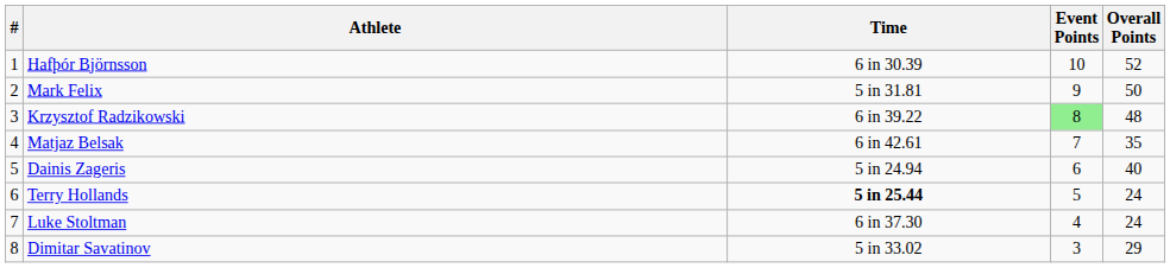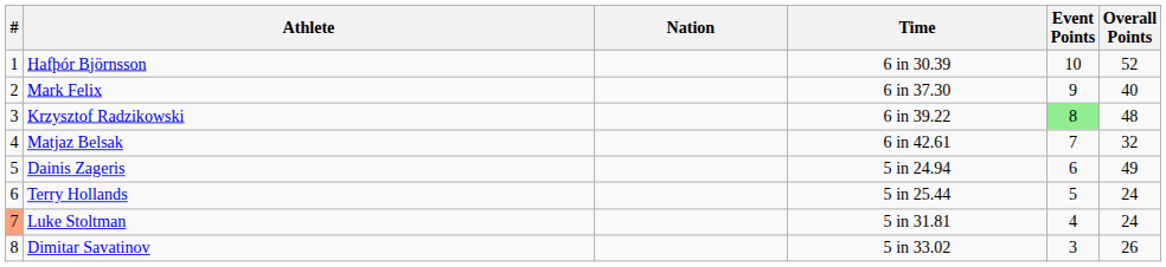 <table class="wikitable sortable" style="text-align:center;width: 70%;">
 <tr>
 <th scope="col" style="width: 10px;">#</th>
 <th scope="col">Athlete</th>
+<th scope="col">Nation</th>
 <th scope="col">Time</th>
 <th scope="col" style="width: 10px;">Event Points</th>
 <th scope="col" style="width: 10px;">Overall Points</th>
 </tr>
 <tr>
 <td>1</td>
 <td align=left><a href='#'>Hafþór Björnsson</a></td>
+<td align=left></td>
 <td>6 in 30.39</td>
 <td>10</td>
 <td>52</td>
 </tr>
 <tr>
 <td>2</td>
 <td align=left><a href='#'>Mark Felix</a></td>
-<td>5 in 31.81</td>
+<td align=left></td>
+<td>6 in 37.30</td>
 <td>9</td>
-<td>50</td>
+<td>40</td>
 </tr>
 <tr>
 <td>3</td>
 <td align=left><a href='#'>Krzysztof Radzikowski</a></td>
+<td align=left></td>
 <td>6 in 39.22</td>
 <td style="background: lightgreen;">8</td>
 <td>48</td>
 </tr>
 <tr>
 <td>4</td>
 <td align=left><a href='#'>Matjaz Belsak</a></td>
+<td align=left></td>
 <td>6 in 42.61</td>
 <td>7</td>
-<td>35</td>
+<td>32</td>
 </tr>
 <tr>
 <td>5</td>
 <td align=left><a href='#'>Dainis Zageris</a></td>
+<td align=left></td>
 <td>5 in 24.94</td>
 <td>6</td>
-<td>40</td>
+<td>49</td>
 </tr>
 <tr>
 <td>6</td>
 <td align=left><a href='#'>Terry Hollands</a></td>
-<td><strong>5 in 25.44</strong></td>
+<td align=left></td>
+<td>5 in 25.44</td>
 <td>5</td>
 <td>24</td>
 </tr>
 <tr>
-<td>7</td>
+<td style="background: lightsalmon;">7</td>
 <td align=left><a href='#'>Luke Stoltman</a></td>
-<td>6 in 37.30</td>
+<td align=left></td>
+<td>5 in 31.81</td>
 <td>4</td>
 <td>24</td>
 </tr>
 <tr>
 <td>8</td>
 <td align=left><a href='#'>Dimitar Savatinov</a></td>
+<td align=left></td>
 <td>5 in 33.02</td>
 <td>3</td>
-<td>29</td>
+<td>26</td>
 </tr>
 </table>
